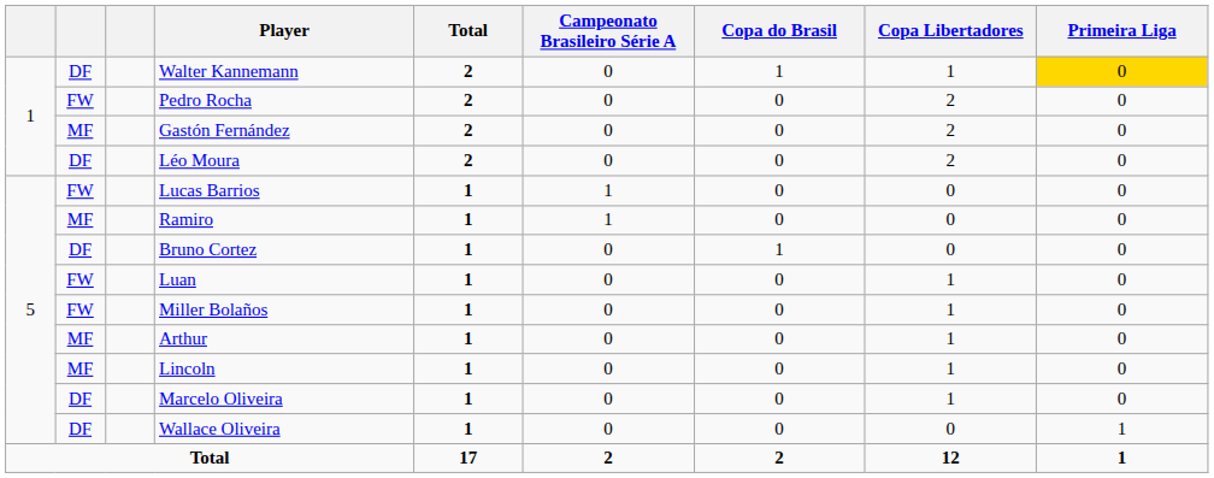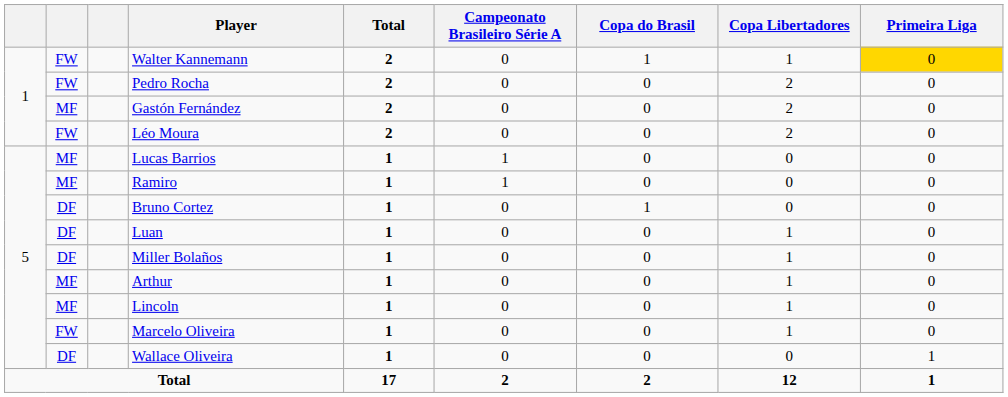 <table class="wikitable" style="text-align:center; font-size:90%">
 <tr>
 <th width="33"></th>
 <th width="33"></th>
 <th width="33"></th>
 <th width="200">Player</th>
 <th width="80">Total</th>
 <th width="130"><a href='#'>Campeonato Brasileiro Série A</a></th>
 <th width="130"><a href='#'>Copa do Brasil</a></th>
 <th width="130"><a href='#'>Copa Libertadores</a></th>
 <th width="130"><a href='#'>Primeira Liga</a></th>
 </tr>
 <tr>
 <td rowspan=4>1</td>
-<td><a href='#'>DF</a></td>
+<td><a href='#'>FW</a></td>
 <td></td>
 <td align=left><a href='#'>Walter Kannemann</a></td>
 <td><strong>2</strong></td>
 <td>0</td>
 <td>1</td>
 <td>1</td>
 <td style="background: gold;">0</td>
 </tr>
 <tr>
 <td><a href='#'>FW</a></td>
 <td></td>
 <td align=left><a href='#'>Pedro Rocha</a></td>
 <td><strong>2</strong></td>
 <td>0</td>
 <td>0</td>
 <td>2</td>
 <td>0</td>
 </tr>
 <tr>
 <td><a href='#'>MF</a></td>
 <td></td>
 <td align=left><a href='#'>Gastón Fernández</a></td>
 <td><strong>2</strong></td>
 <td>0</td>
 <td>0</td>
 <td>2</td>
 <td>0</td>
 </tr>
 <tr>
-<td><a href='#'>DF</a></td>
+<td><a href='#'>FW</a></td>
 <td></td>
 <td align=left><a href='#'>Léo Moura</a></td>
 <td><strong>2</strong></td>
 <td>0</td>
 <td>0</td>
 <td>2</td>
 <td>0</td>
 </tr>
 <tr>
 <td rowspan=9>5</td>
-<td><a href='#'>FW</a></td>
+<td><a href='#'>MF</a></td>
 <td></td>
 <td align=left><a href='#'>Lucas Barrios</a></td>
 <td><strong>1</strong></td>
 <td>1</td>
 <td>0</td>
 <td>0</td>
 <td>0</td>
 </tr>
 <tr>
 <td><a href='#'>MF</a></td>
 <td></td>
 <td align=left><a href='#'>Ramiro</a></td>
 <td><strong>1</strong></td>
 <td>1</td>
 <td>0</td>
 <td>0</td>
 <td>0</td>
 </tr>
 <tr>
 <td><a href='#'>DF</a></td>
 <td></td>
 <td align=left><a href='#'>Bruno Cortez</a></td>
 <td><strong>1</strong></td>
 <td>0</td>
 <td>1</td>
 <td>0</td>
 <td>0</td>
 </tr>
 <tr>
-<td><a href='#'>FW</a></td>
+<td><a href='#'>DF</a></td>
 <td></td>
 <td align=left><a href='#'>Luan</a></td>
 <td><strong>1</strong></td>
 <td>0</td>
 <td>0</td>
 <td>1</td>
 <td>0</td>
 </tr>
 <tr>
-<td><a href='#'>FW</a></td>
+<td><a href='#'>DF</a></td>
 <td></td>
 <td align=left><a href='#'>Miller Bolaños</a></td>
 <td><strong>1</strong></td>
 <td>0</td>
 <td>0</td>
 <td>1</td>
 <td>0</td>
 </tr>
 <tr>
 <td><a href='#'>MF</a></td>
 <td></td>
 <td align=left><a href='#'>Arthur</a></td>
 <td><strong>1</strong></td>
 <td>0</td>
 <td>0</td>
 <td>1</td>
 <td>0</td>
 </tr>
 <tr>
 <td><a href='#'>MF</a></td>
 <td></td>
 <td align=left><a href='#'>Lincoln</a></td>
 <td><strong>1</strong></td>
 <td>0</td>
 <td>0</td>
 <td>1</td>
 <td>0</td>
 </tr>
 <tr>
-<td><a href='#'>DF</a></td>
+<td><a href='#'>FW</a></td>
 <td></td>
 <td align=left><a href='#'>Marcelo Oliveira</a></td>
 <td><strong>1</strong></td>
 <td>0</td>
 <td>0</td>
 <td>1</td>
 <td>0</td>
 </tr>
 <tr>
 <td><a href='#'>DF</a></td>
 <td></td>
 <td align=left><a href='#'>Wallace Oliveira</a></td>
 <td><strong>1</strong></td>
 <td>0</td>
 <td>0</td>
 <td>0</td>
 <td>1</td>
 </tr>
 <tr>
 <td colspan=4><strong>Total</strong></td>
 <td><strong>17</strong></td>
 <td><strong>2</strong></td>
 <td><strong>2</strong></td>
 <td><strong>12</strong></td>
 <td><strong>1</strong></td>
 </tr>
 </table>
